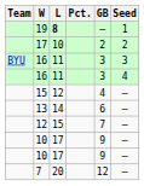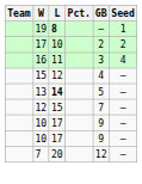 <table class=wikitable>
 <tr>
 <th>Team</th>
 <th>W</th>
 <th>L</th>
 <th>Pct.</th>
 <th>GB</th>
 <th>Seed</th>
 </tr>
 <tr bgcolor="#ccffcc">
 <td></td>
 <td>19</td>
 <td><strong>8</strong></td>
 <td></td>
 <td style="text-align:center;">–</td>
 <td style="text-align:center;">1</td>
 </tr>
 <tr bgcolor="#ccffcc">
 <td></td>
 <td>17</td>
 <td>10</td>
 <td></td>
 <td style="text-align:center;">2</td>
 <td style="text-align:center;">2</td>
 </tr>
 <tr bgcolor="#ccffcc">
-<td><a href='#'>BYU</a></td>
-<td>16</td>
-<td>11</td>
-<td></td>
-<td style="text-align:center;">3</td>
-<td style="text-align:center;">3</td>
-</tr>
-<tr bgcolor="#ccffcc">
 <td></td>
 <td>16</td>
 <td>11</td>
 <td></td>
 <td style="text-align:center;">3</td>
 <td style="text-align:center;">4</td>
 </tr>
 <tr>
 <td></td>
 <td>15</td>
 <td>12</td>
 <td></td>
 <td style="text-align:center;">4</td>
 <td style="text-align:center;">–</td>
 </tr>
 <tr>
 <td></td>
 <td>13</td>
-<td>14</td>
+<td><strong>14</strong></td>
 <td></td>
-<td style="text-align:center;">6</td>
+<td style="text-align:center;">5</td>
 <td style="text-align:center;">–</td>
 </tr>
 <tr>
 <td></td>
 <td>12</td>
 <td>15</td>
 <td></td>
 <td style="text-align:center;">7</td>
 <td style="text-align:center;">–</td>
 </tr>
 <tr>
 <td></td>
 <td>10</td>
 <td>17</td>
 <td></td>
 <td style="text-align:center;">9</td>
 <td style="text-align:center;">–</td>
 </tr>
 <tr>
 <td></td>
 <td>10</td>
 <td>17</td>
 <td></td>
 <td style="text-align:center;">9</td>
 <td style="text-align:center;">–</td>
 </tr>
 <tr>
 <td></td>
 <td>7</td>
 <td>20</td>
 <td></td>
 <td style="text-align:center;">12</td>
 <td style="text-align:center;">–</td>
 </tr>
 </table>
